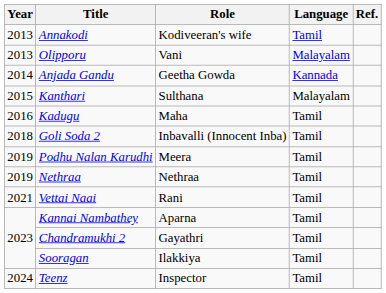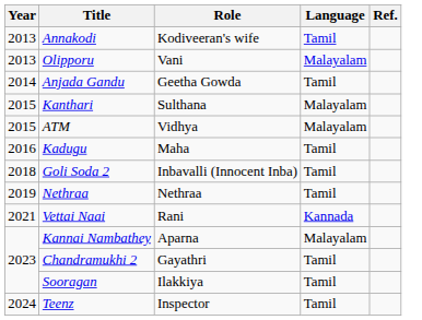 <table class="wikitable sortable">
 <tr>
 <th scope="col">Year</th>
 <th scope="col">Title</th>
 <th scope="col">Role</th>
 <th scope="col">Language</th>
 <th scope="col" class="unsortable">Ref.</th>
 </tr>
 <tr>
 <td>2013</td>
 <td><em><a href='#'>Annakodi</a></em></td>
 <td>Kodiveeran's wife</td>
 <td><a href='#'>Tamil</a></td>
 <td></td>
 </tr>
 <tr>
 <td>2013</td>
 <td><em><a href='#'>Olipporu</a></em></td>
 <td>Vani</td>
 <td><a href='#'>Malayalam</a></td>
 <td></td>
 </tr>
 <tr>
 <td>2014</td>
 <td><em><a href='#'>Anjada Gandu</a></em></td>
 <td>Geetha Gowda</td>
-<td><a href='#'>Kannada</a></td>
+<td>Tamil</td>
 <td></td>
 </tr>
 <tr>
 <td>2015</td>
 <td><em><a href='#'>Kanthari</a></em></td>
 <td>Sulthana</td>
+<td>Malayalam</td>
+<td></td>
+</tr>
+<tr>
+<td>2015</td>
+<td><em>ATM</em></td>
+<td>Vidhya</td>
 <td>Malayalam</td>
 <td></td>
 </tr>
 <tr>
 <td>2016</td>
 <td><em><a href='#'>Kadugu</a></em></td>
 <td>Maha</td>
 <td>Tamil</td>
 <td></td>
 </tr>
 <tr>
 <td>2018</td>
 <td><em><a href='#'>Goli Soda 2</a></em></td>
 <td>Inbavalli (Innocent Inba)</td>
 <td>Tamil</td>
 <td></td>
 </tr>
 <tr>
 <td>2019</td>
-<td><em><a href='#'>Podhu Nalan Karudhi</a></em></td>
-<td>Meera</td>
-<td>Tamil</td>
-<td></td>
-</tr>
-<tr>
-<td>2019</td>
 <td><em><a href='#'>Nethraa</a></em></td>
 <td>Nethraa</td>
 <td>Tamil</td>
 <td></td>
 </tr>
 <tr>
 <td>2021</td>
 <td><em><a href='#'>Vettai Naai</a></em></td>
 <td>Rani</td>
-<td>Tamil</td>
+<td><a href='#'>Kannada</a></td>
 <td></td>
 </tr>
 <tr>
 <td rowspan="3">2023</td>
 <td><em><a href='#'>Kannai Nambathey</a></em></td>
 <td>Aparna</td>
-<td>Tamil</td>
+<td>Malayalam</td>
 <td></td>
 </tr>
 <tr>
 <td><em><a href='#'>Chandramukhi 2</a></em></td>
 <td>Gayathri</td>
 <td>Tamil</td>
 <td></td>
 </tr>
 <tr>
 <td><em><a href='#'>Sooragan</a></em></td>
 <td>Ilakkiya</td>
 <td>Tamil</td>
 <td></td>
 </tr>
 <tr>
 <td>2024</td>
 <td><em><a href='#'>Teenz</a></em></td>
 <td>Inspector</td>
 <td>Tamil</td>
 <td></td>
 </tr>
 </table>
